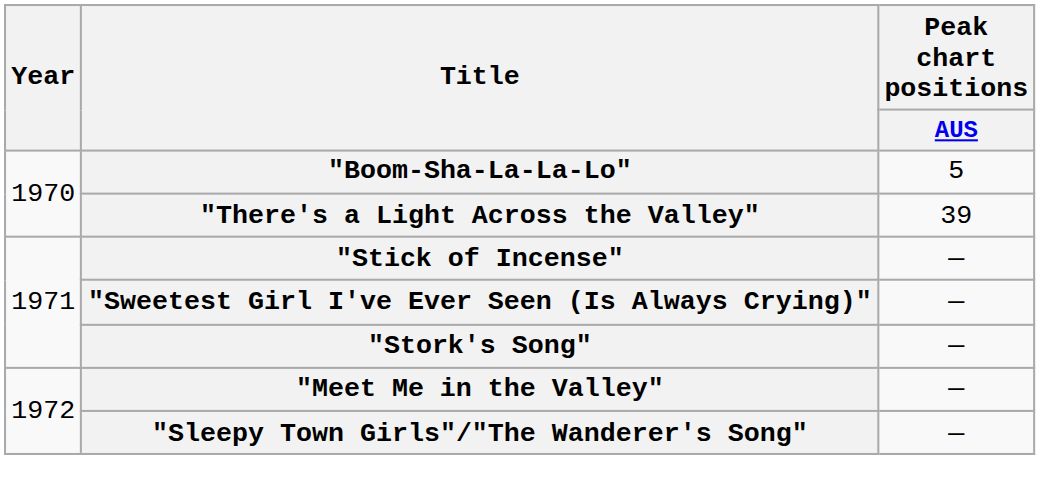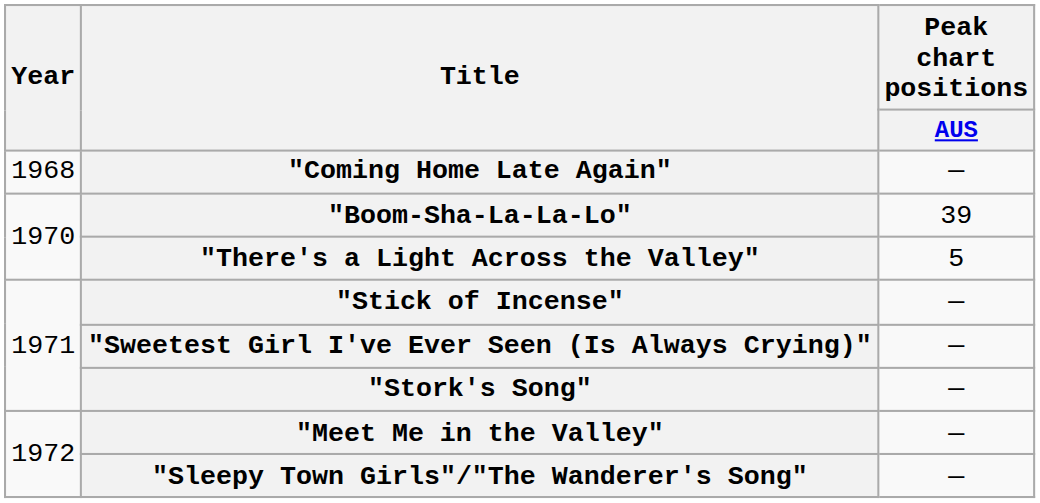 <table class="wikitable plainrowheaders" style="text-align:center;" border="1">
 <tr>
 <th scope="col" rowspan="2">Year</th>
 <th scope="col" rowspan="2">Title</th>
 <th scope="col" colspan="1">Peak chart positions</th>
 </tr>
 <tr>
 <th scope="col" style="width:3em; font-size:90%"><a href='#'>AUS</a><br></th>
 </tr>
 <tr>
+<td>1968</td>
+<th scope="row">"Coming Home Late Again"</th>
+<td>—</td>
+</tr>
+<tr>
 <td rowspan="2">1970</td>
 <th scope="row">"Boom-Sha-La-La-Lo"</th>
-<td>5</td>
+<td>39</td>
 </tr>
 <tr>
 <th scope="row">"There's a Light Across the Valley"</th>
-<td>39</td>
+<td>5</td>
 </tr>
 <tr>
 <td rowspan="3">1971</td>
 <th scope="row">"Stick of Incense"</th>
 <td>—</td>
 </tr>
 <tr>
 <th scope="row">"Sweetest Girl I've Ever Seen (Is Always Crying)"</th>
 <td>—</td>
 </tr>
 <tr>
 <th scope="row">"Stork's Song"</th>
 <td>—</td>
 </tr>
 <tr>
 <td rowspan="2">1972</td>
 <th scope="row">"Meet Me in the Valley"</th>
 <td>—</td>
 </tr>
 <tr>
 <th scope="row">"Sleepy Town Girls"/"The Wanderer's Song"</th>
 <td>—</td>
 </tr>
 </table>
